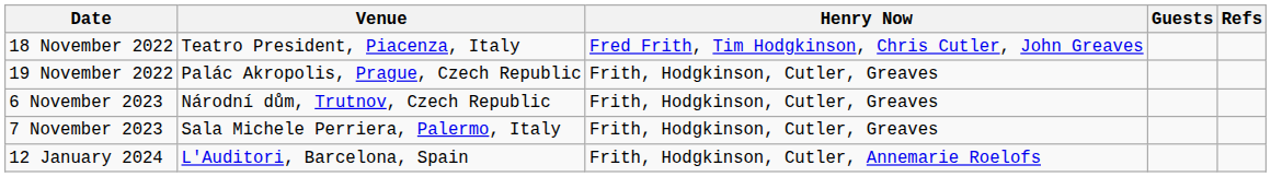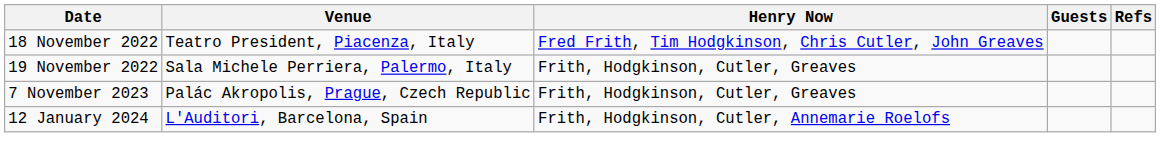 <table class="wikitable">
 <tr>
 <th>Date</th>
 <th>Venue</th>
 <th>Henry Now</th>
 <th>Guests</th>
 <th>Refs</th>
 </tr>
 <tr>
 <td>18 November 2022</td>
 <td>Teatro President, <a href='#'>Piacenza</a>, Italy</td>
 <td><a href='#'>Fred Frith</a>, <a href='#'>Tim Hodgkinson</a>, <a href='#'>Chris Cutler</a>, <a href='#'>John Greaves</a></td>
 <td></td>
 <td></td>
 </tr>
 <tr>
 <td>19 November 2022</td>
-<td>Palác Akropolis, <a href='#'>Prague</a>, Czech Republic</td>
-<td>Frith, Hodgkinson, Cutler, Greaves</td>
-<td></td>
-<td></td>
-</tr>
-<tr>
-<td>6 November 2023</td>
-<td>Národní dům, <a href='#'>Trutnov</a>, Czech Republic</td>
+<td>Sala Michele Perriera, <a href='#'>Palermo</a>, Italy</td>
 <td>Frith, Hodgkinson, Cutler, Greaves</td>
 <td></td>
 <td></td>
 </tr>
 <tr>
 <td>7 November 2023</td>
-<td>Sala Michele Perriera, <a href='#'>Palermo</a>, Italy</td>
+<td>Palác Akropolis, <a href='#'>Prague</a>, Czech Republic</td>
 <td>Frith, Hodgkinson, Cutler, Greaves</td>
 <td></td>
 <td></td>
 </tr>
 <tr>
 <td>12 January 2024</td>
 <td><a href='#'>L'Auditori</a>, Barcelona, Spain</td>
 <td>Frith, Hodgkinson, Cutler, <a href='#'>Annemarie Roelofs</a></td>
 <td></td>
 <td></td>
 </tr>
 </table>
